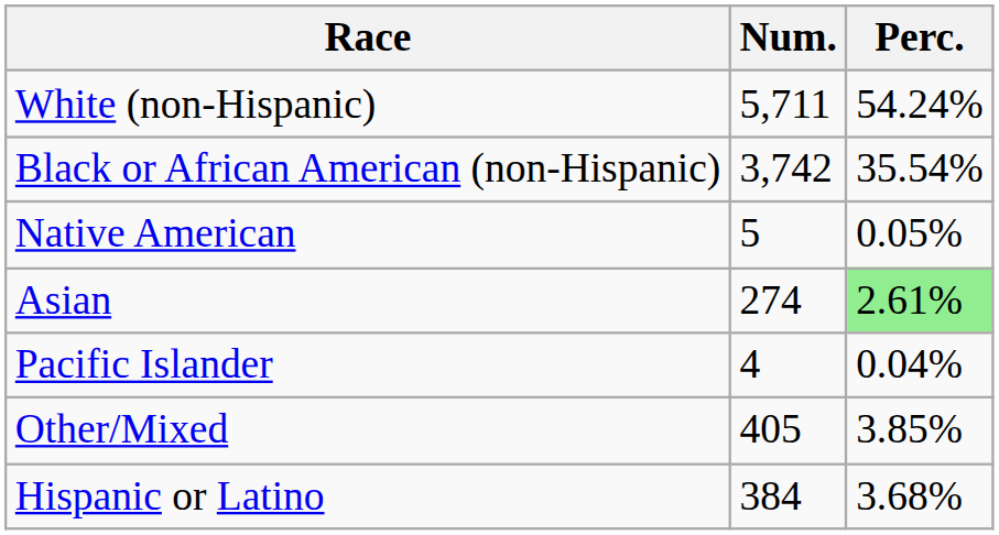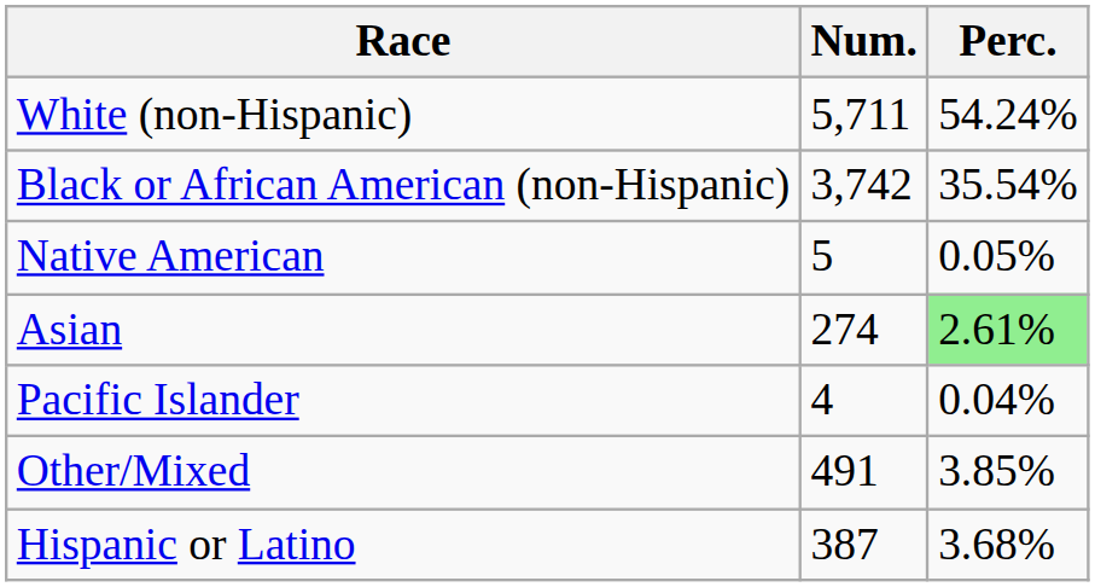 <table class="wikitable">
 <tr>
 <th>Race</th>
 <th>Num.</th>
 <th>Perc.</th>
 </tr>
 <tr>
 <td><a href='#'>White</a> (non-Hispanic)</td>
 <td>5,711</td>
 <td>54.24%</td>
 </tr>
 <tr>
 <td><a href='#'>Black or African American</a> (non-Hispanic)</td>
 <td>3,742</td>
 <td>35.54%</td>
 </tr>
 <tr>
 <td><a href='#'>Native American</a></td>
 <td>5</td>
 <td>0.05%</td>
 </tr>
 <tr>
 <td><a href='#'>Asian</a></td>
 <td>274</td>
 <td style="background: lightgreen;">2.61%</td>
 </tr>
 <tr>
 <td><a href='#'>Pacific Islander</a></td>
 <td>4</td>
 <td>0.04%</td>
 </tr>
 <tr>
 <td><a href='#'>Other/Mixed</a></td>
-<td>405</td>
+<td>491</td>
 <td>3.85%</td>
 </tr>
 <tr>
 <td><a href='#'>Hispanic</a> or <a href='#'>Latino</a></td>
-<td>384</td>
+<td>387</td>
 <td>3.68%</td>
 </tr>
 </table>
